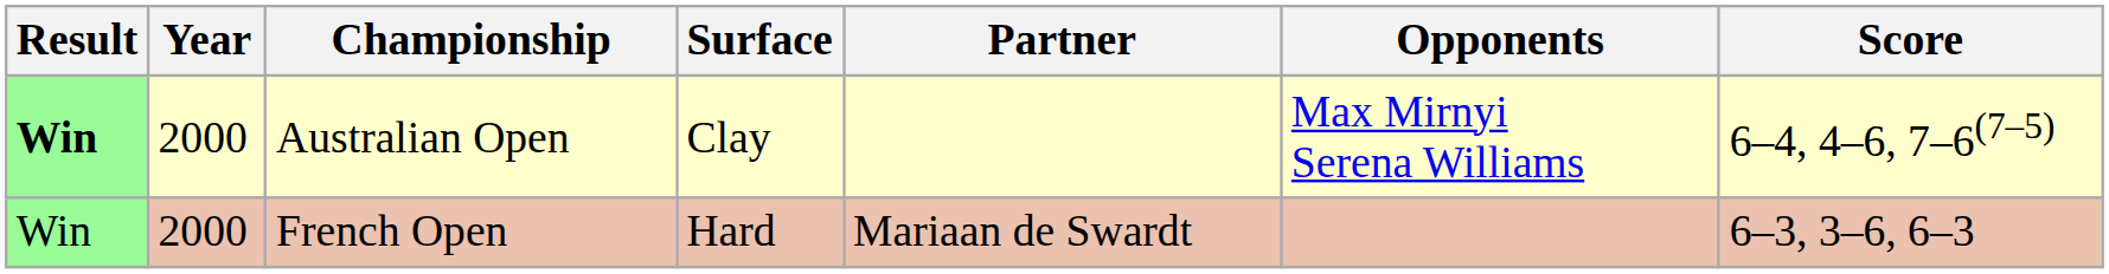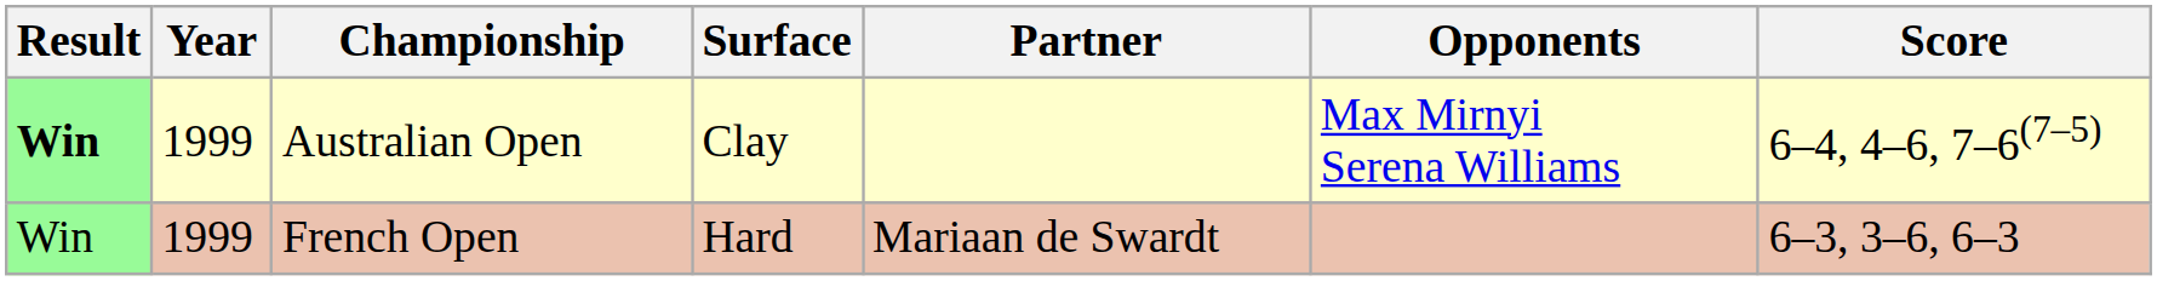 <table class="sortable wikitable">
 <tr>
 <th style="width:40px">Result</th>
 <th style="width:35px">Year</th>
 <th style="width:140px">Championship</th>
 <th style="width:50px">Surface</th>
 <th style="width:150px">Partner</th>
 <th style="width:150px">Opponents</th>
 <th style="width:130px" class="unsortable">Score</th>
 </tr>
 <tr style="background:#ffc;">
 <td style="background:#98fb98;"><strong>Win</strong></td>
-<td>2000</td>
+<td>1999</td>
 <td>Australian Open</td>
 <td>Clay</td>
 <td></td>
 <td> <a href='#'>Max Mirnyi</a> <br>  <a href='#'>Serena Williams</a></td>
 <td>6–4, 4–6, 7–6<sup>(7–5)</sup></td>
 </tr>
 <tr style="background:#ebc2af;">
 <td style="background:#98fb98;">Win</td>
-<td>2000</td>
+<td>1999</td>
 <td>French Open</td>
 <td>Hard</td>
 <td> Mariaan de Swardt</td>
 <td></td>
 <td>6–3, 3–6, 6–3</td>
 </tr>
 </table>
